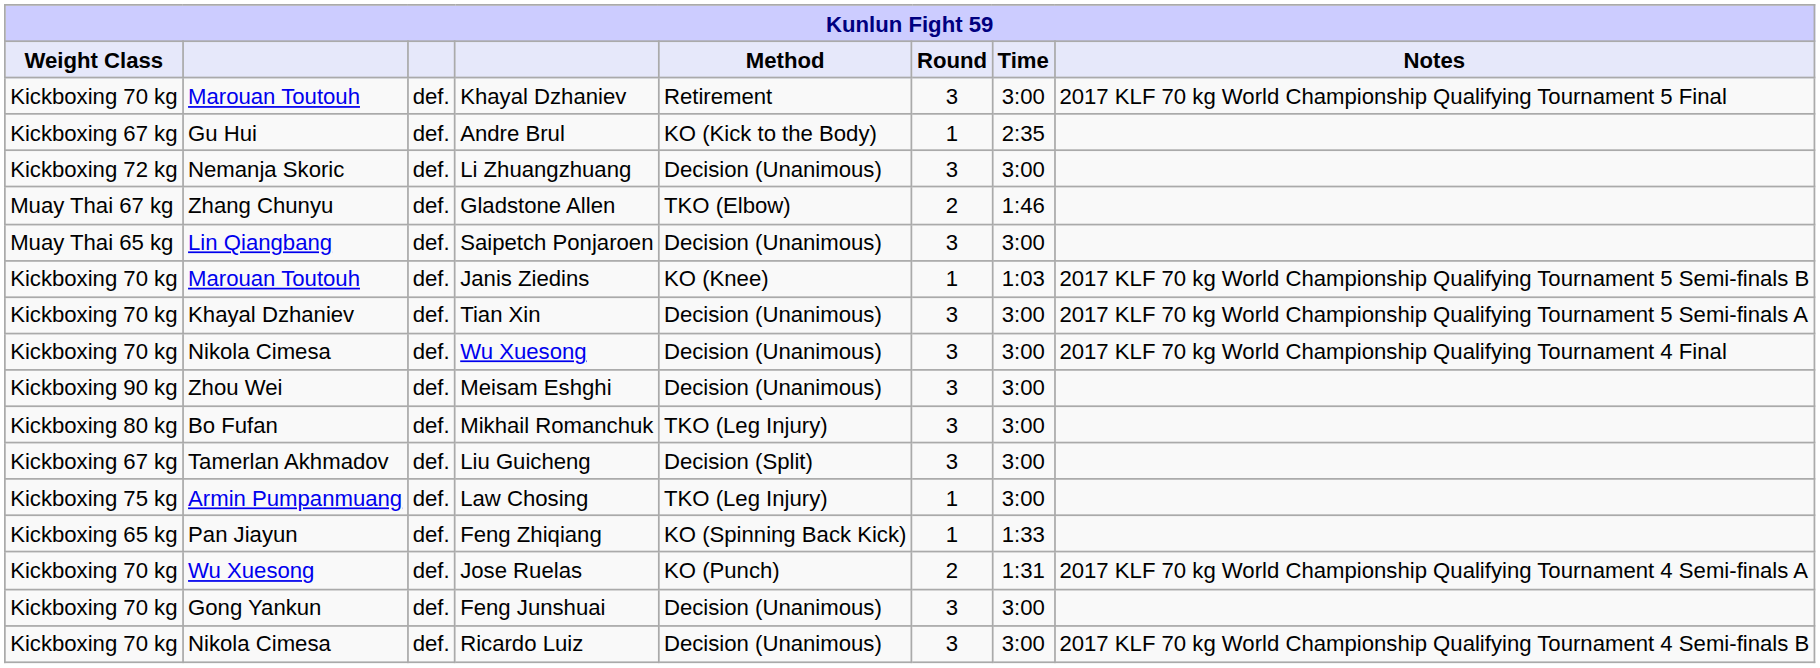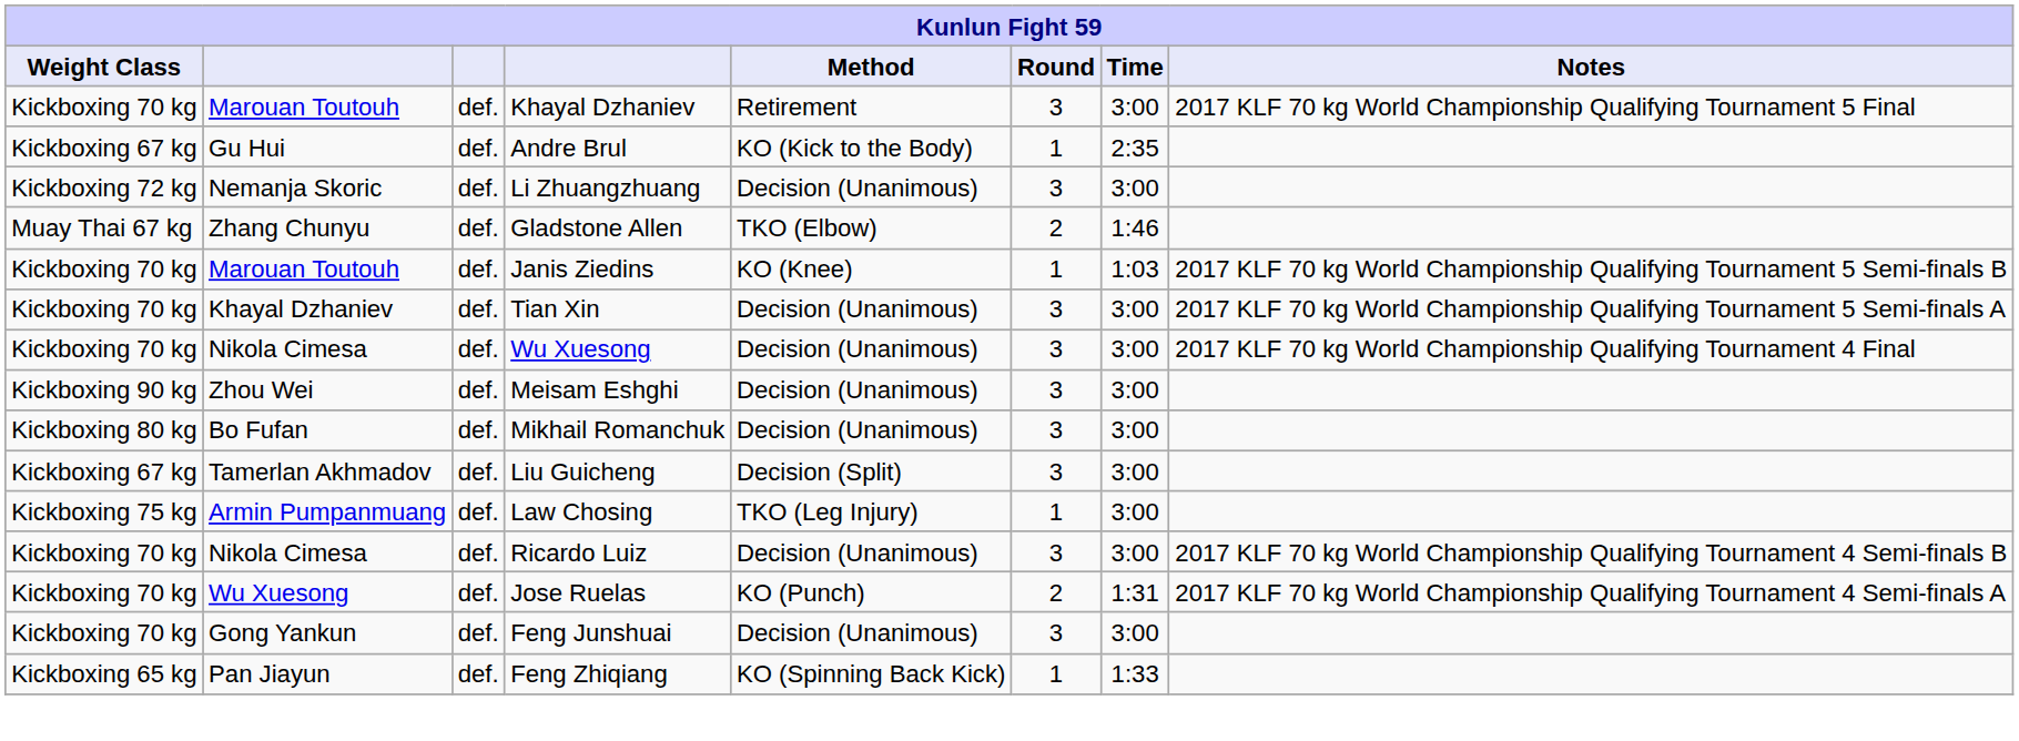 <table class="wikitable" style="font-size: 80%;">
 <tr>
 <th colspan="8" style="background-color: #ccf; color: #000080; text-align: center;"><strong>Kunlun Fight 59</strong></th>
 </tr>
 <tr>
 <th colspan="1" style="background-color: #E6E8FA; color: #000000; text-align: center;">Weight Class</th>
 <th colspan="1" style="background-color: #E6E8FA; color: #000000; text-align: center;"></th>
 <th colspan="1" style="background-color: #E6E8FA; color: #000000; text-align: center;"></th>
 <th colspan="1" style="background-color: #E6E8FA; color: #000000; text-align: center;"></th>
 <th colspan="1" style="background-color: #E6E8FA; color: #000000; text-align: center;">Method</th>
 <th colspan="1" style="background-color: #E6E8FA; color: #000000; text-align: center;">Round</th>
 <th colspan="1" style="background-color: #E6E8FA; color: #000000; text-align: center;">Time</th>
 <th colspan="1" style="background-color: #E6E8FA; color: #000000; text-align: center;">Notes</th>
 </tr>
 <tr>
 <td>Kickboxing 70 kg</td>
 <td> <a href='#'>Marouan Toutouh</a></td>
 <td align=center>def.</td>
 <td> Khayal Dzhaniev</td>
 <td>Retirement</td>
 <td align=center>3</td>
 <td align=center>3:00</td>
 <td>2017 KLF 70 kg World Championship Qualifying Tournament 5 Final</td>
 </tr>
 <tr>
 <td>Kickboxing 67 kg</td>
 <td> Gu Hui</td>
 <td align=center>def.</td>
 <td> Andre Brul</td>
 <td>KO (Kick to the Body)</td>
 <td align=center>1</td>
 <td align=center>2:35</td>
 <td></td>
 </tr>
 <tr>
 <td>Kickboxing 72 kg</td>
 <td> Nemanja Skoric</td>
 <td align=center>def.</td>
 <td> Li Zhuangzhuang</td>
 <td>Decision (Unanimous)</td>
 <td align=center>3</td>
 <td align=center>3:00</td>
 <td></td>
 </tr>
 <tr>
 <td>Muay Thai 67 kg</td>
 <td> Zhang Chunyu</td>
 <td align=center>def.</td>
 <td> Gladstone Allen</td>
 <td>TKO (Elbow)</td>
 <td align=center>2</td>
 <td align=center>1:46</td>
 <td></td>
 </tr>
 <tr>
-<td>Muay Thai 65 kg</td>
-<td> <a href='#'>Lin Qiangbang</a></td>
-<td align=center>def.</td>
-<td> Saipetch Ponjaroen</td>
-<td>Decision (Unanimous)</td>
-<td align=center>3</td>
-<td align=center>3:00</td>
-<td></td>
-</tr>
-<tr>
 <td>Kickboxing 70 kg</td>
 <td> <a href='#'>Marouan Toutouh</a></td>
 <td align=center>def.</td>
 <td> Janis Ziedins</td>
 <td>KO (Knee)</td>
 <td align=center>1</td>
 <td align=center>1:03</td>
 <td>2017 KLF 70 kg World Championship Qualifying Tournament 5 Semi-finals B</td>
 </tr>
 <tr>
 <td>Kickboxing 70 kg</td>
 <td> Khayal Dzhaniev</td>
 <td align=center>def.</td>
 <td> Tian Xin</td>
 <td>Decision (Unanimous)</td>
 <td align=center>3</td>
 <td align=center>3:00</td>
 <td>2017 KLF 70 kg World Championship Qualifying Tournament 5 Semi-finals A</td>
 </tr>
 <tr>
 <td>Kickboxing 70 kg</td>
 <td> Nikola Cimesa</td>
 <td align=center>def.</td>
 <td> <a href='#'>Wu Xuesong</a></td>
 <td>Decision (Unanimous)</td>
 <td align=center>3</td>
 <td align=center>3:00</td>
 <td>2017 KLF 70 kg World Championship Qualifying Tournament 4 Final</td>
 </tr>
 <tr>
 <td>Kickboxing 90 kg</td>
 <td> Zhou Wei</td>
 <td align=center>def.</td>
 <td> Meisam Eshghi</td>
 <td>Decision (Unanimous)</td>
 <td align=center>3</td>
 <td align=center>3:00</td>
 <td></td>
 </tr>
 <tr>
 <td>Kickboxing 80 kg</td>
 <td> Bo Fufan</td>
 <td align=center>def.</td>
 <td> Mikhail Romanchuk</td>
-<td>TKO (Leg Injury)</td>
+<td>Decision (Unanimous)</td>
 <td align=center>3</td>
 <td align=center>3:00</td>
 <td></td>
 </tr>
 <tr>
 <td>Kickboxing 67 kg</td>
 <td> Tamerlan Akhmadov</td>
 <td align=center>def.</td>
 <td> Liu Guicheng</td>
 <td>Decision (Split)</td>
 <td align=center>3</td>
 <td align=center>3:00</td>
 <td></td>
 </tr>
 <tr>
 <td>Kickboxing 75 kg</td>
 <td> <a href='#'>Armin Pumpanmuang</a></td>
 <td align=center>def.</td>
 <td> Law Chosing</td>
 <td>TKO (Leg Injury)</td>
 <td align=center>1</td>
 <td align=center>3:00</td>
 <td></td>
 </tr>
 <tr>
-<td>Kickboxing 65 kg</td>
-<td> Pan Jiayun</td>
+<td>Kickboxing 70 kg</td>
+<td> Nikola Cimesa</td>
 <td align=center>def.</td>
-<td> Feng Zhiqiang</td>
-<td>KO (Spinning Back Kick)</td>
-<td align=center>1</td>
-<td align=center>1:33</td>
-<td></td>
+<td> Ricardo Luiz</td>
+<td>Decision (Unanimous)</td>
+<td align=center>3</td>
+<td align=center>3:00</td>
+<td>2017 KLF 70 kg World Championship Qualifying Tournament 4 Semi-finals B</td>
 </tr>
 <tr>
 <td>Kickboxing 70 kg</td>
 <td> <a href='#'>Wu Xuesong</a></td>
 <td align=center>def.</td>
 <td> Jose Ruelas</td>
 <td>KO (Punch)</td>
 <td align=center>2</td>
 <td align=center>1:31</td>
 <td>2017 KLF 70 kg World Championship Qualifying Tournament 4 Semi-finals A</td>
 </tr>
 <tr>
 <td>Kickboxing 70 kg</td>
 <td> Gong Yankun</td>
 <td align=center>def.</td>
 <td> Feng Junshuai</td>
 <td>Decision (Unanimous)</td>
 <td align=center>3</td>
 <td align=center>3:00</td>
 <td></td>
 </tr>
 <tr>
-<td>Kickboxing 70 kg</td>
-<td> Nikola Cimesa</td>
+<td>Kickboxing 65 kg</td>
+<td> Pan Jiayun</td>
 <td align=center>def.</td>
-<td> Ricardo Luiz</td>
-<td>Decision (Unanimous)</td>
-<td align=center>3</td>
-<td align=center>3:00</td>
-<td>2017 KLF 70 kg World Championship Qualifying Tournament 4 Semi-finals B</td>
+<td> Feng Zhiqiang</td>
+<td>KO (Spinning Back Kick)</td>
+<td align=center>1</td>
+<td align=center>1:33</td>
+<td></td>
 </tr>
 </table>
